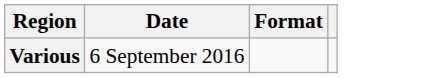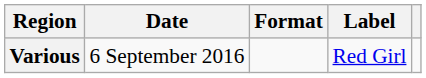 <table class="wikitable plainrowheaders">
 <tr>
 <th scope="col">Region</th>
 <th scope="col">Date</th>
 <th scope="col">Format</th>
+<th scope="col">Label</th>
 <th scope="col"></th>
 </tr>
 <tr>
 <th scope="row">Various</th>
 <td>6 September 2016</td>
 <td></td>
+<td><a href='#'>Red Girl</a></td>
 <td></td>
 </tr>
 </table>
